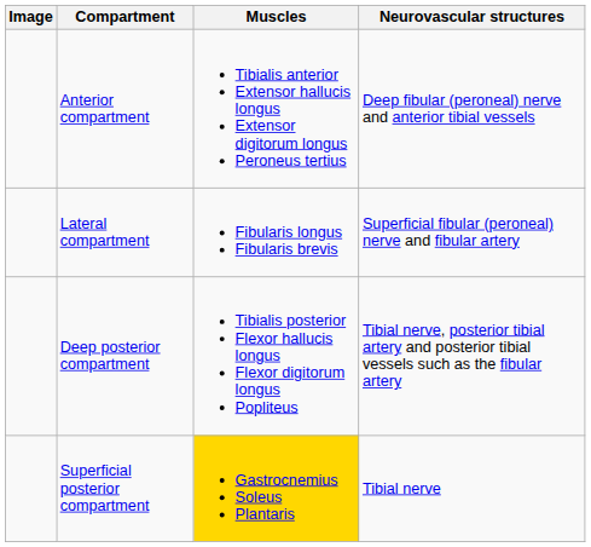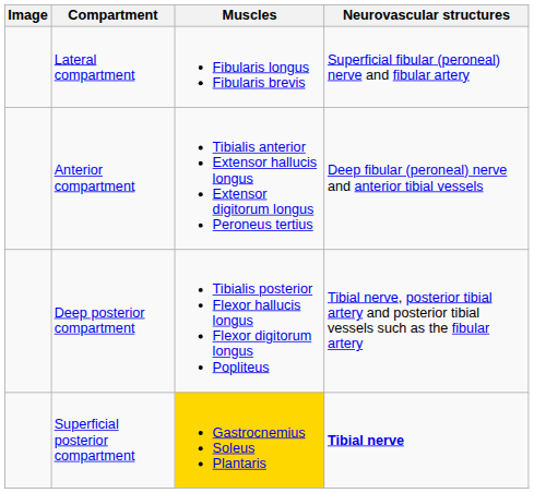 <table class="wikitable">
 <tr>
 <th>Image</th>
 <th>Compartment</th>
 <th>Muscles</th>
 <th>Neurovascular structures</th>
 </tr>
 <tr>
 <td></td>
+<td><a href='#'>Lateral compartment</a></td>
+<td><br><ul><li><a href='#'>Fibularis longus</a></li><li><a href='#'>Fibularis brevis</a></li></ul></td>
+<td><a href='#'>Superficial fibular (peroneal) nerve</a> and <a href='#'>fibular artery</a></td>
+</tr>
+<tr>
+<td></td>
 <td><a href='#'>Anterior compartment</a></td>
 <td><br><ul><li><a href='#'>Tibialis anterior</a></li><li><a href='#'>Extensor hallucis longus</a></li><li><a href='#'>Extensor digitorum longus</a></li><li><a href='#'>Peroneus tertius</a></li></ul></td>
 <td><a href='#'>Deep fibular (peroneal) nerve</a> and <a href='#'>anterior tibial vessels</a></td>
-</tr>
-<tr>
-<td></td>
-<td><a href='#'>Lateral compartment</a></td>
-<td><br><ul><li><a href='#'>Fibularis longus</a></li><li><a href='#'>Fibularis brevis</a></li></ul></td>
-<td><a href='#'>Superficial fibular (peroneal) nerve</a> and <a href='#'>fibular artery</a></td>
 </tr>
 <tr>
 <td></td>
 <td><a href='#'>Deep posterior compartment</a></td>
 <td><br><ul><li><a href='#'>Tibialis posterior</a></li><li><a href='#'>Flexor hallucis longus</a></li><li><a href='#'>Flexor digitorum longus</a></li><li><a href='#'>Popliteus</a></li></ul></td>
 <td><a href='#'>Tibial nerve</a>, <a href='#'>posterior tibial artery</a> and posterior tibial vessels such as the <a href='#'>fibular artery</a></td>
 </tr>
 <tr>
 <td></td>
 <td><a href='#'>Superficial posterior compartment</a></td>
 <td style="background: gold;"><br><ul><li><a href='#'>Gastrocnemius</a></li><li><a href='#'>Soleus</a></li><li><a href='#'>Plantaris</a></li></ul></td>
-<td><a href='#'>Tibial nerve</a></td>
+<td><strong><a href='#'>Tibial nerve</a></strong></td>
 </tr>
 </table>
